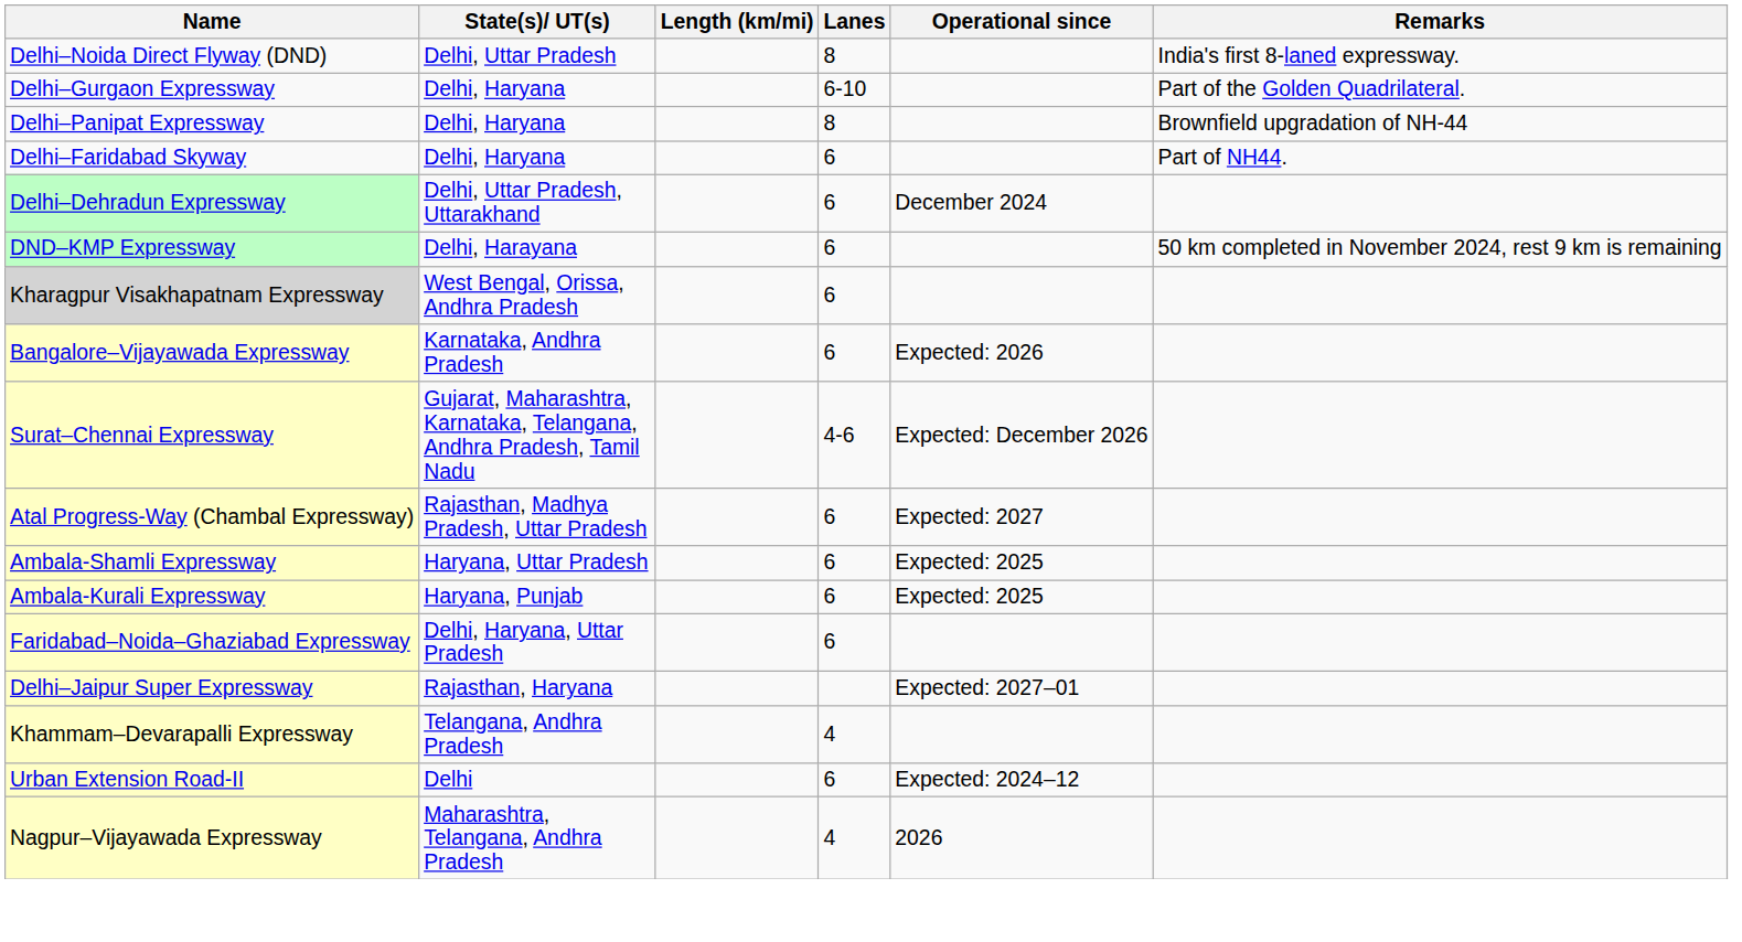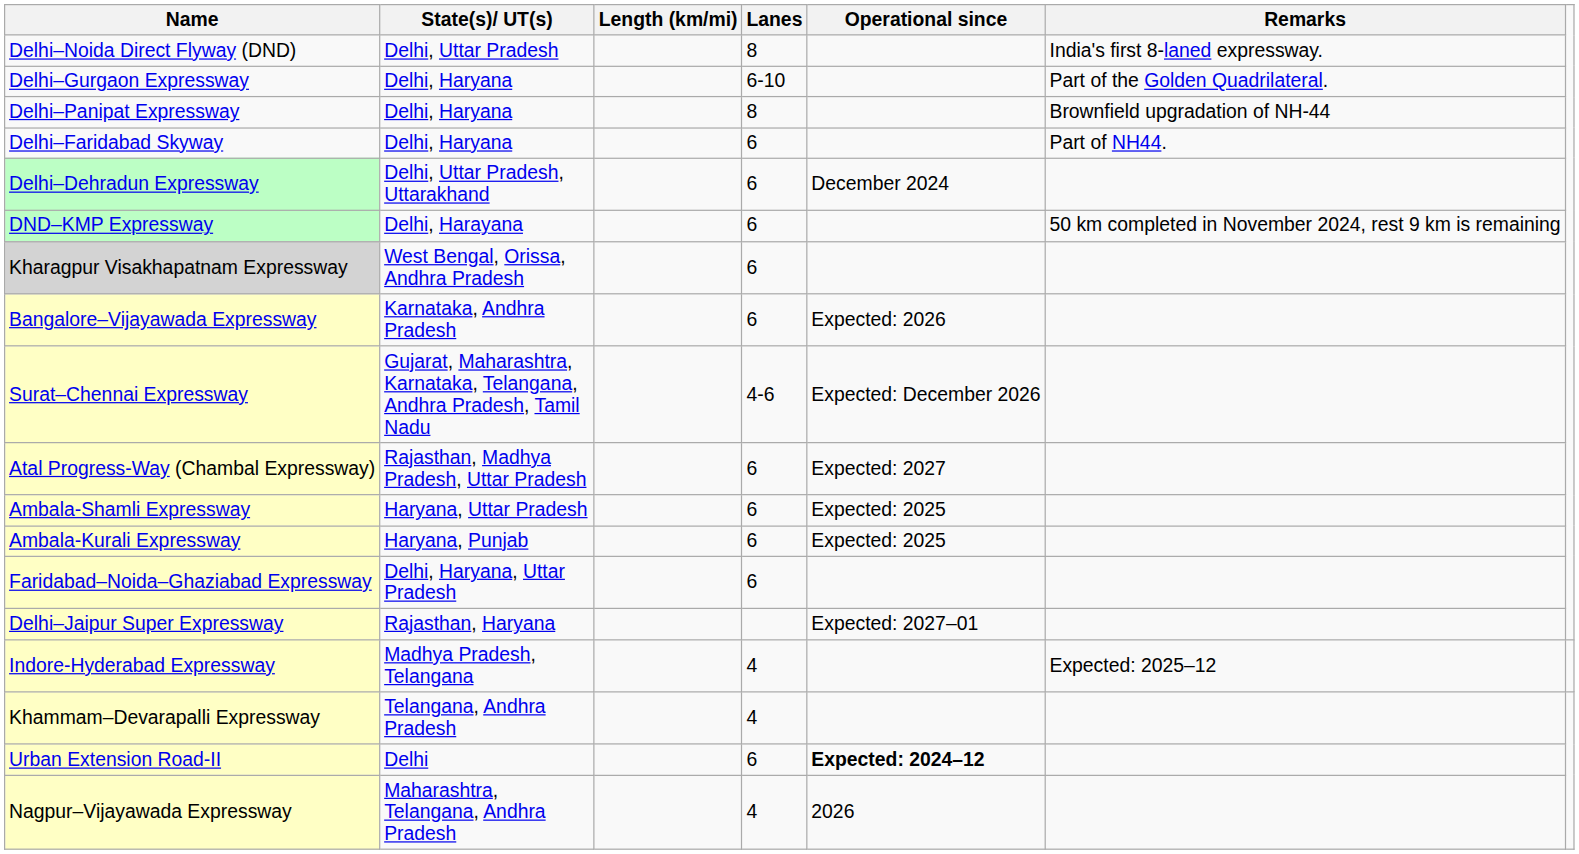 <table class="wikitable sortable collapsible static-row-numbers">
 <tr>
 <th>Name</th>
 <th width=170>State(s)/ UT(s)</th>
 <th data-sort-type="number">Length (km/mi)</th>
 <th>Lanes</th>
 <th>Operational since</th>
 <th class=unsortable>Remarks</th>
 </tr>
 <tr>
 <td><a href='#'>Delhi–Noida Direct Flyway</a> (DND)</td>
 <td><a href='#'>Delhi</a>, <a href='#'>Uttar Pradesh</a></td>
 <td></td>
 <td>8</td>
 <td></td>
 <td>India's first 8-<a href='#'>laned</a> expressway.</td>
 </tr>
 <tr>
 <td><a href='#'>Delhi–Gurgaon Expressway</a></td>
 <td><a href='#'>Delhi</a>, <a href='#'>Haryana</a></td>
 <td></td>
 <td>6-10</td>
 <td></td>
 <td>Part of the <a href='#'>Golden Quadrilateral</a>.</td>
 </tr>
 <tr>
 <td><a href='#'>Delhi–Panipat Expressway</a></td>
 <td><a href='#'>Delhi</a>, <a href='#'>Haryana</a></td>
 <td></td>
 <td>8</td>
 <td></td>
 <td>Brownfield upgradation of NH-44</td>
 </tr>
 <tr>
 <td><a href='#'>Delhi–Faridabad Skyway</a></td>
 <td><a href='#'>Delhi</a>, <a href='#'>Haryana</a></td>
 <td></td>
 <td>6</td>
 <td></td>
 <td>Part of <a href='#'>NH44</a>.</td>
 </tr>
 <tr>
 <td style="background-color: #bcffc5;"><a href='#'>Delhi–Dehradun Expressway</a></td>
 <td><a href='#'>Delhi</a>, <a href='#'>Uttar Pradesh</a>, <a href='#'>Uttarakhand</a></td>
 <td></td>
 <td>6</td>
 <td>December 2024</td>
 <td></td>
 </tr>
 <tr>
 <td style="background-color: #bcffc5;"><a href='#'>DND–KMP Expressway</a></td>
 <td><a href='#'>Delhi</a>, <a href='#'>Harayana</a></td>
 <td></td>
 <td>6</td>
 <td></td>
 <td>50 km completed in November 2024, rest 9 km is remaining</td>
 </tr>
 <tr>
 <td style="background-color: #D3D3D3;">Kharagpur Visakhapatnam Expressway</td>
 <td><a href='#'>West Bengal</a>, <a href='#'>Orissa</a>, <a href='#'>Andhra Pradesh</a></td>
 <td></td>
 <td>6</td>
 <td></td>
 <td></td>
 </tr>
 <tr>
 <td style="background-color: #ffffc5;"><a href='#'>Bangalore–Vijayawada Expressway</a></td>
 <td><a href='#'>Karnataka</a>, <a href='#'>Andhra Pradesh</a></td>
 <td></td>
 <td>6</td>
 <td>Expected: 2026</td>
 <td></td>
 </tr>
 <tr>
 <td style="background-color: #ffffc5;"><a href='#'>Surat–Chennai Expressway</a></td>
 <td><a href='#'>Gujarat</a>, <a href='#'>Maharashtra</a>, <a href='#'>Karnataka</a>, <a href='#'>Telangana</a>, <a href='#'>Andhra Pradesh</a>, <a href='#'>Tamil Nadu</a></td>
 <td></td>
 <td>4-6</td>
 <td>Expected:  December 2026</td>
 <td></td>
 </tr>
 <tr>
 <td style="background-color: #ffffc5;"><a href='#'>Atal Progress-Way</a> (Chambal Expressway)</td>
 <td><a href='#'>Rajasthan</a>, <a href='#'>Madhya Pradesh</a>, <a href='#'>Uttar Pradesh</a></td>
 <td></td>
 <td>6</td>
 <td>Expected: 2027</td>
 <td></td>
 </tr>
 <tr>
 <td style="background-color: #ffffc5;"><a href='#'>Ambala-Shamli Expressway</a></td>
 <td><a href='#'>Haryana</a>, <a href='#'>Uttar Pradesh</a></td>
 <td> </td>
 <td>6</td>
 <td>Expected: 2025</td>
 <td></td>
 </tr>
 <tr>
 <td style="background-color: #ffffc5;"><a href='#'>Ambala-Kurali Expressway</a></td>
 <td><a href='#'>Haryana</a>, <a href='#'>Punjab</a></td>
 <td></td>
 <td>6</td>
 <td>Expected: 2025</td>
 <td></td>
 </tr>
 <tr>
 <td style="background-color: #ffffc5;"><a href='#'>Faridabad–Noida–Ghaziabad Expressway</a></td>
 <td><a href='#'>Delhi</a>, <a href='#'>Haryana</a>, <a href='#'>Uttar Pradesh</a></td>
 <td></td>
 <td>6</td>
 <td></td>
 <td></td>
 </tr>
 <tr>
 <td style="background-color: #ffffc5;"><a href='#'>Delhi–Jaipur Super Expressway</a></td>
 <td><a href='#'>Rajasthan</a>, <a href='#'>Haryana</a></td>
 <td></td>
 <td></td>
 <td>Expected: 2027–01</td>
 <td></td>
 </tr>
 <tr>
+<td style="background-color: #ffffc5;"><a href='#'>Indore-Hyderabad Expressway</a></td>
+<td><a href='#'>Madhya Pradesh</a>, <a href='#'>Telangana</a></td>
+<td></td>
+<td>4</td>
+<td></td>
+<td>Expected: 2025–12</td>
+<td></td>
+</tr>
+<tr>
 <td style="background-color: #ffffc5;">Khammam–Devarapalli Expressway</td>
 <td><a href='#'>Telangana</a>, <a href='#'>Andhra Pradesh</a></td>
 <td></td>
 <td>4</td>
 <td></td>
 <td></td>
 </tr>
 <tr>
 <td style="background-color: #ffffc5;"><a href='#'>Urban Extension Road-II</a></td>
 <td><a href='#'>Delhi</a></td>
 <td></td>
 <td>6</td>
-<td>Expected: 2024–12</td>
+<td><strong>Expected: 2024–12</strong></td>
 <td></td>
 </tr>
 <tr>
 <td style="background-color: #ffffc5;">Nagpur–Vijayawada Expressway</td>
 <td><a href='#'>Maharashtra</a>, <a href='#'>Telangana</a>, <a href='#'>Andhra Pradesh</a></td>
 <td></td>
 <td>4</td>
 <td>2026</td>
 <td></td>
 </tr>
 </table>
